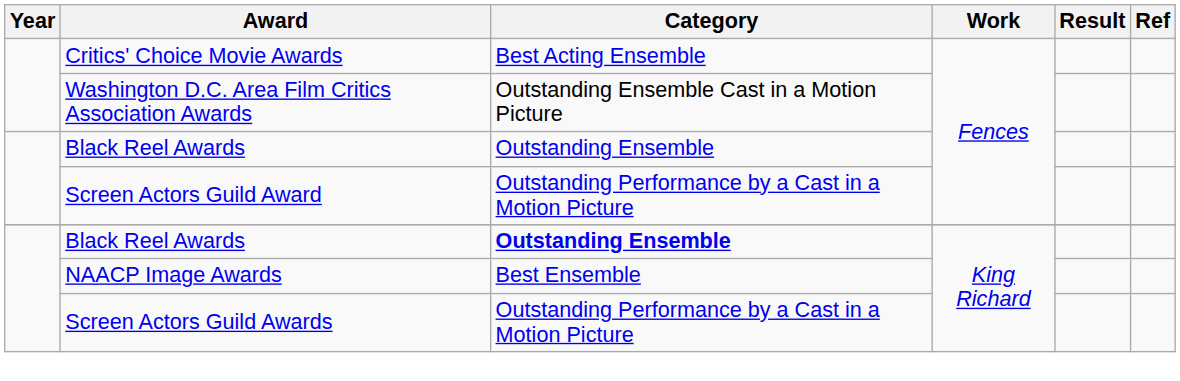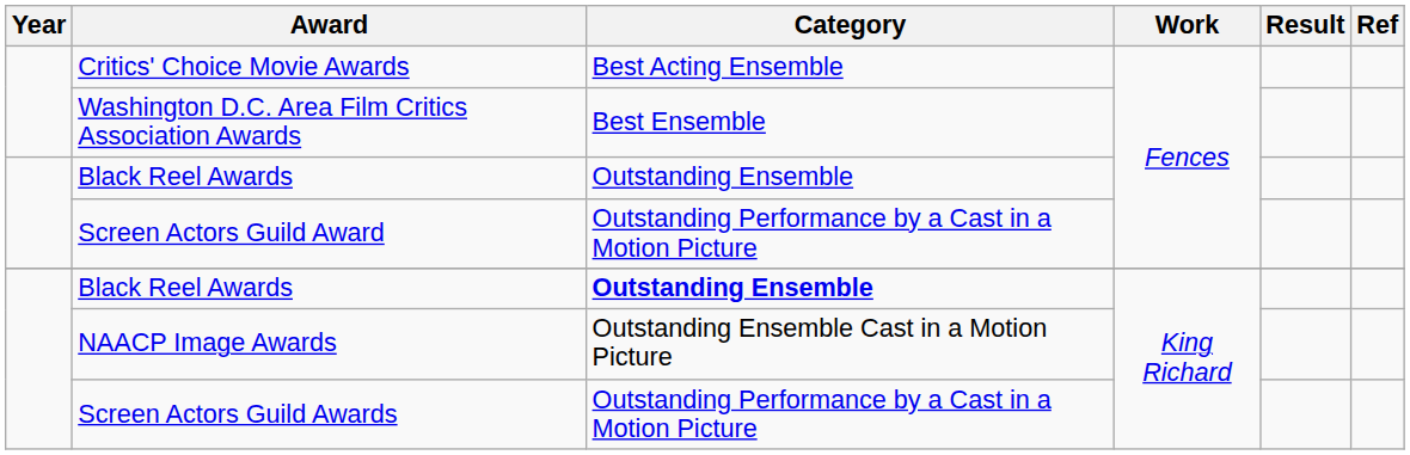 <table class="wikitable sortable">
 <tr>
 <th>Year</th>
 <th>Award</th>
 <th>Category</th>
 <th>Work</th>
 <th>Result</th>
 <th>Ref</th>
 </tr>
 <tr>
 <td rowspan="2"></td>
 <td><a href='#'>Critics' Choice Movie Awards</a></td>
 <td><a href='#'>Best Acting Ensemble</a></td>
 <td rowspan="4" style="text-align:center;"><em><a href='#'>Fences</a></em></td>
 <td></td>
 <td style="text-align: center;"></td>
 </tr>
 <tr>
 <td><a href='#'>Washington D.C. Area Film Critics Association Awards</a></td>
-<td>Outstanding Ensemble Cast in a Motion Picture</td>
+<td><a href='#'>Best Ensemble</a></td>
 <td></td>
 <td></td>
 </tr>
 <tr>
 <td rowspan="2"></td>
 <td><a href='#'>Black Reel Awards</a></td>
 <td><a href='#'>Outstanding Ensemble</a></td>
 <td></td>
 <td></td>
 </tr>
 <tr>
 <td><a href='#'>Screen Actors Guild Award</a></td>
 <td><a href='#'>Outstanding Performance by a Cast in a Motion Picture</a></td>
 <td></td>
 <td style="text-align: center;"></td>
 </tr>
 <tr>
 </tr>
 <tr>
 <td rowspan="3"></td>
 <td><a href='#'>Black Reel Awards</a></td>
 <td><strong><a href='#'>Outstanding Ensemble</a></strong></td>
 <td rowspan="3" style="text-align:center;"><em><a href='#'>King Richard</a></em></td>
 <td></td>
 <td style="text-align:center;"></td>
 </tr>
 <tr>
 <td><a href='#'>NAACP Image Awards</a></td>
-<td><a href='#'>Best Ensemble</a></td>
+<td>Outstanding Ensemble Cast in a Motion Picture</td>
 <td></td>
 <td style="text-align: center;"></td>
 </tr>
 <tr>
 <td><a href='#'>Screen Actors Guild Awards</a></td>
 <td><a href='#'>Outstanding Performance by a Cast in a Motion Picture</a></td>
 <td></td>
 <td style="text-align: center;"></td>
 </tr>
 </table>
